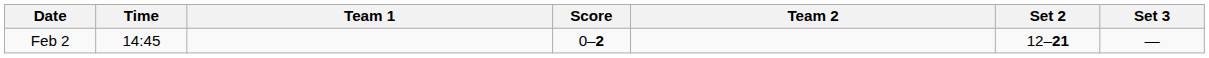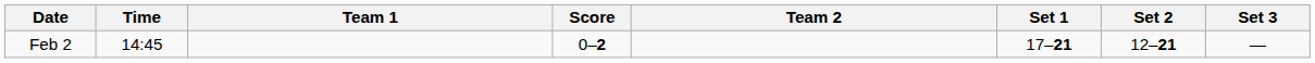 <table class="wikitable" width="100%">
 <tr>
 <th style="width:7%">Date</th>
 <th style="width:7%">Time</th>
 <th style="width:28%">Team 1</th>
 <th style="width:6%">Score</th>
 <th style="width:28%">Team 2</th>
+<th style="width:8%">Set 1</th>
 <th style="width:8%">Set 2</th>
 <th style="width:8%">Set 3</th>
 </tr>
 <tr>
 <td style="text-align:center">Feb 2</td>
 <td style="text-align:center">14:45</td>
 <td style="text-align:right"></td>
 <td style="text-align:center">0–<strong>2</strong></td>
 <td style="text-align:left"><strong></strong></td>
+<td style="text-align:center">17–<strong>21</strong></td>
 <td style="text-align:center">12–<strong>21</strong></td>
 <td style="text-align:center">—</td>
 </tr>
 </table>
